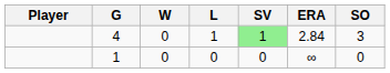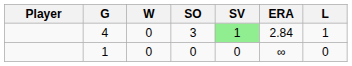 <table class="wikitable sortable">
 <tr>
 <th bgcolor="#DDDDFF" width="16%">Player</th>
 <th bgcolor="#DDDDFF" width="9%">G</th>
 <th bgcolor="#DDDDFF" width="9%">W</th>
-<th bgcolor="#DDDDFF" width="9%">L</th>
+<th bgcolor="#DDDDFF" width="9%">SO</th>
 <th bgcolor="#DDDDFF" width="9%">SV</th>
 <th bgcolor="#DDDDFF" width="9%">ERA</th>
-<th bgcolor="#DDDDFF" width="9%">SO</th>
+<th bgcolor="#DDDDFF" width="9%">L</th>
 </tr>
 <tr align="center">
 <td></td>
 <td>4</td>
 <td>0</td>
-<td>1</td>
+<td>3</td>
 <td style="background: lightgreen;">1</td>
 <td>2.84</td>
-<td>3</td>
+<td>1</td>
 </tr>
 <tr align="center">
 <td></td>
 <td>1</td>
 <td>0</td>
 <td>0</td>
 <td>0</td>
 <td>∞</td>
 <td>0</td>
 </tr>
 </table>
